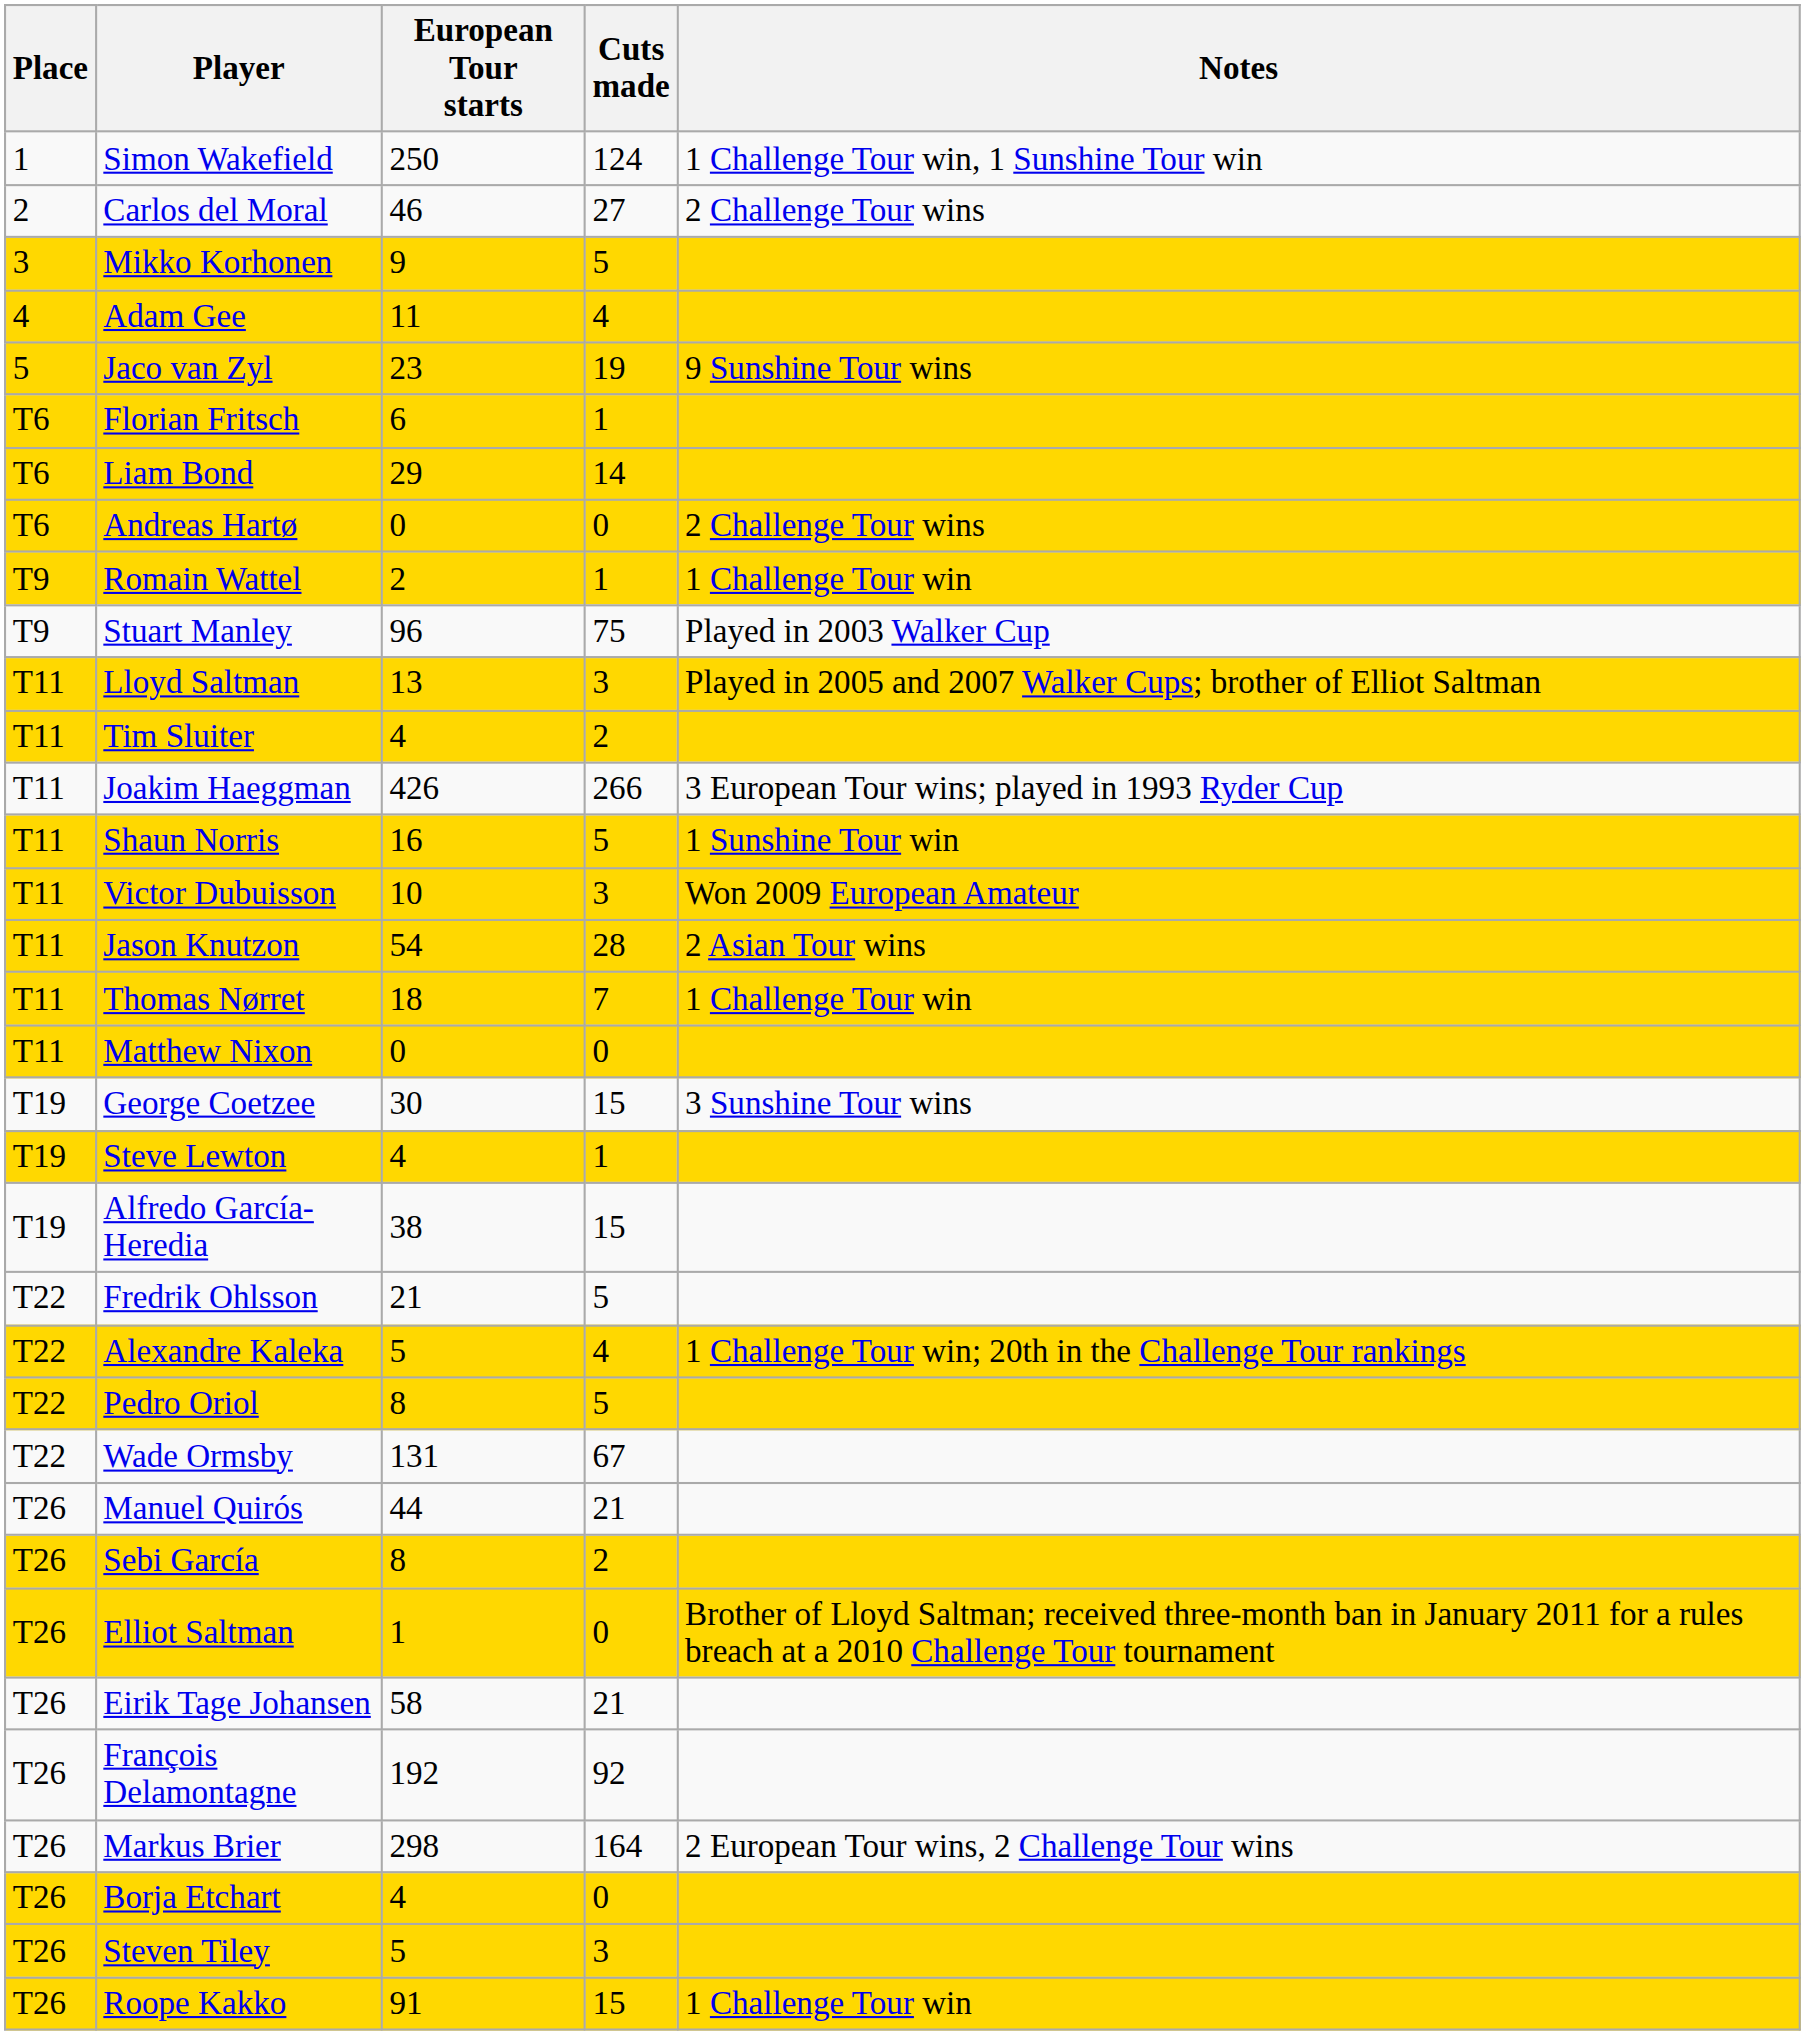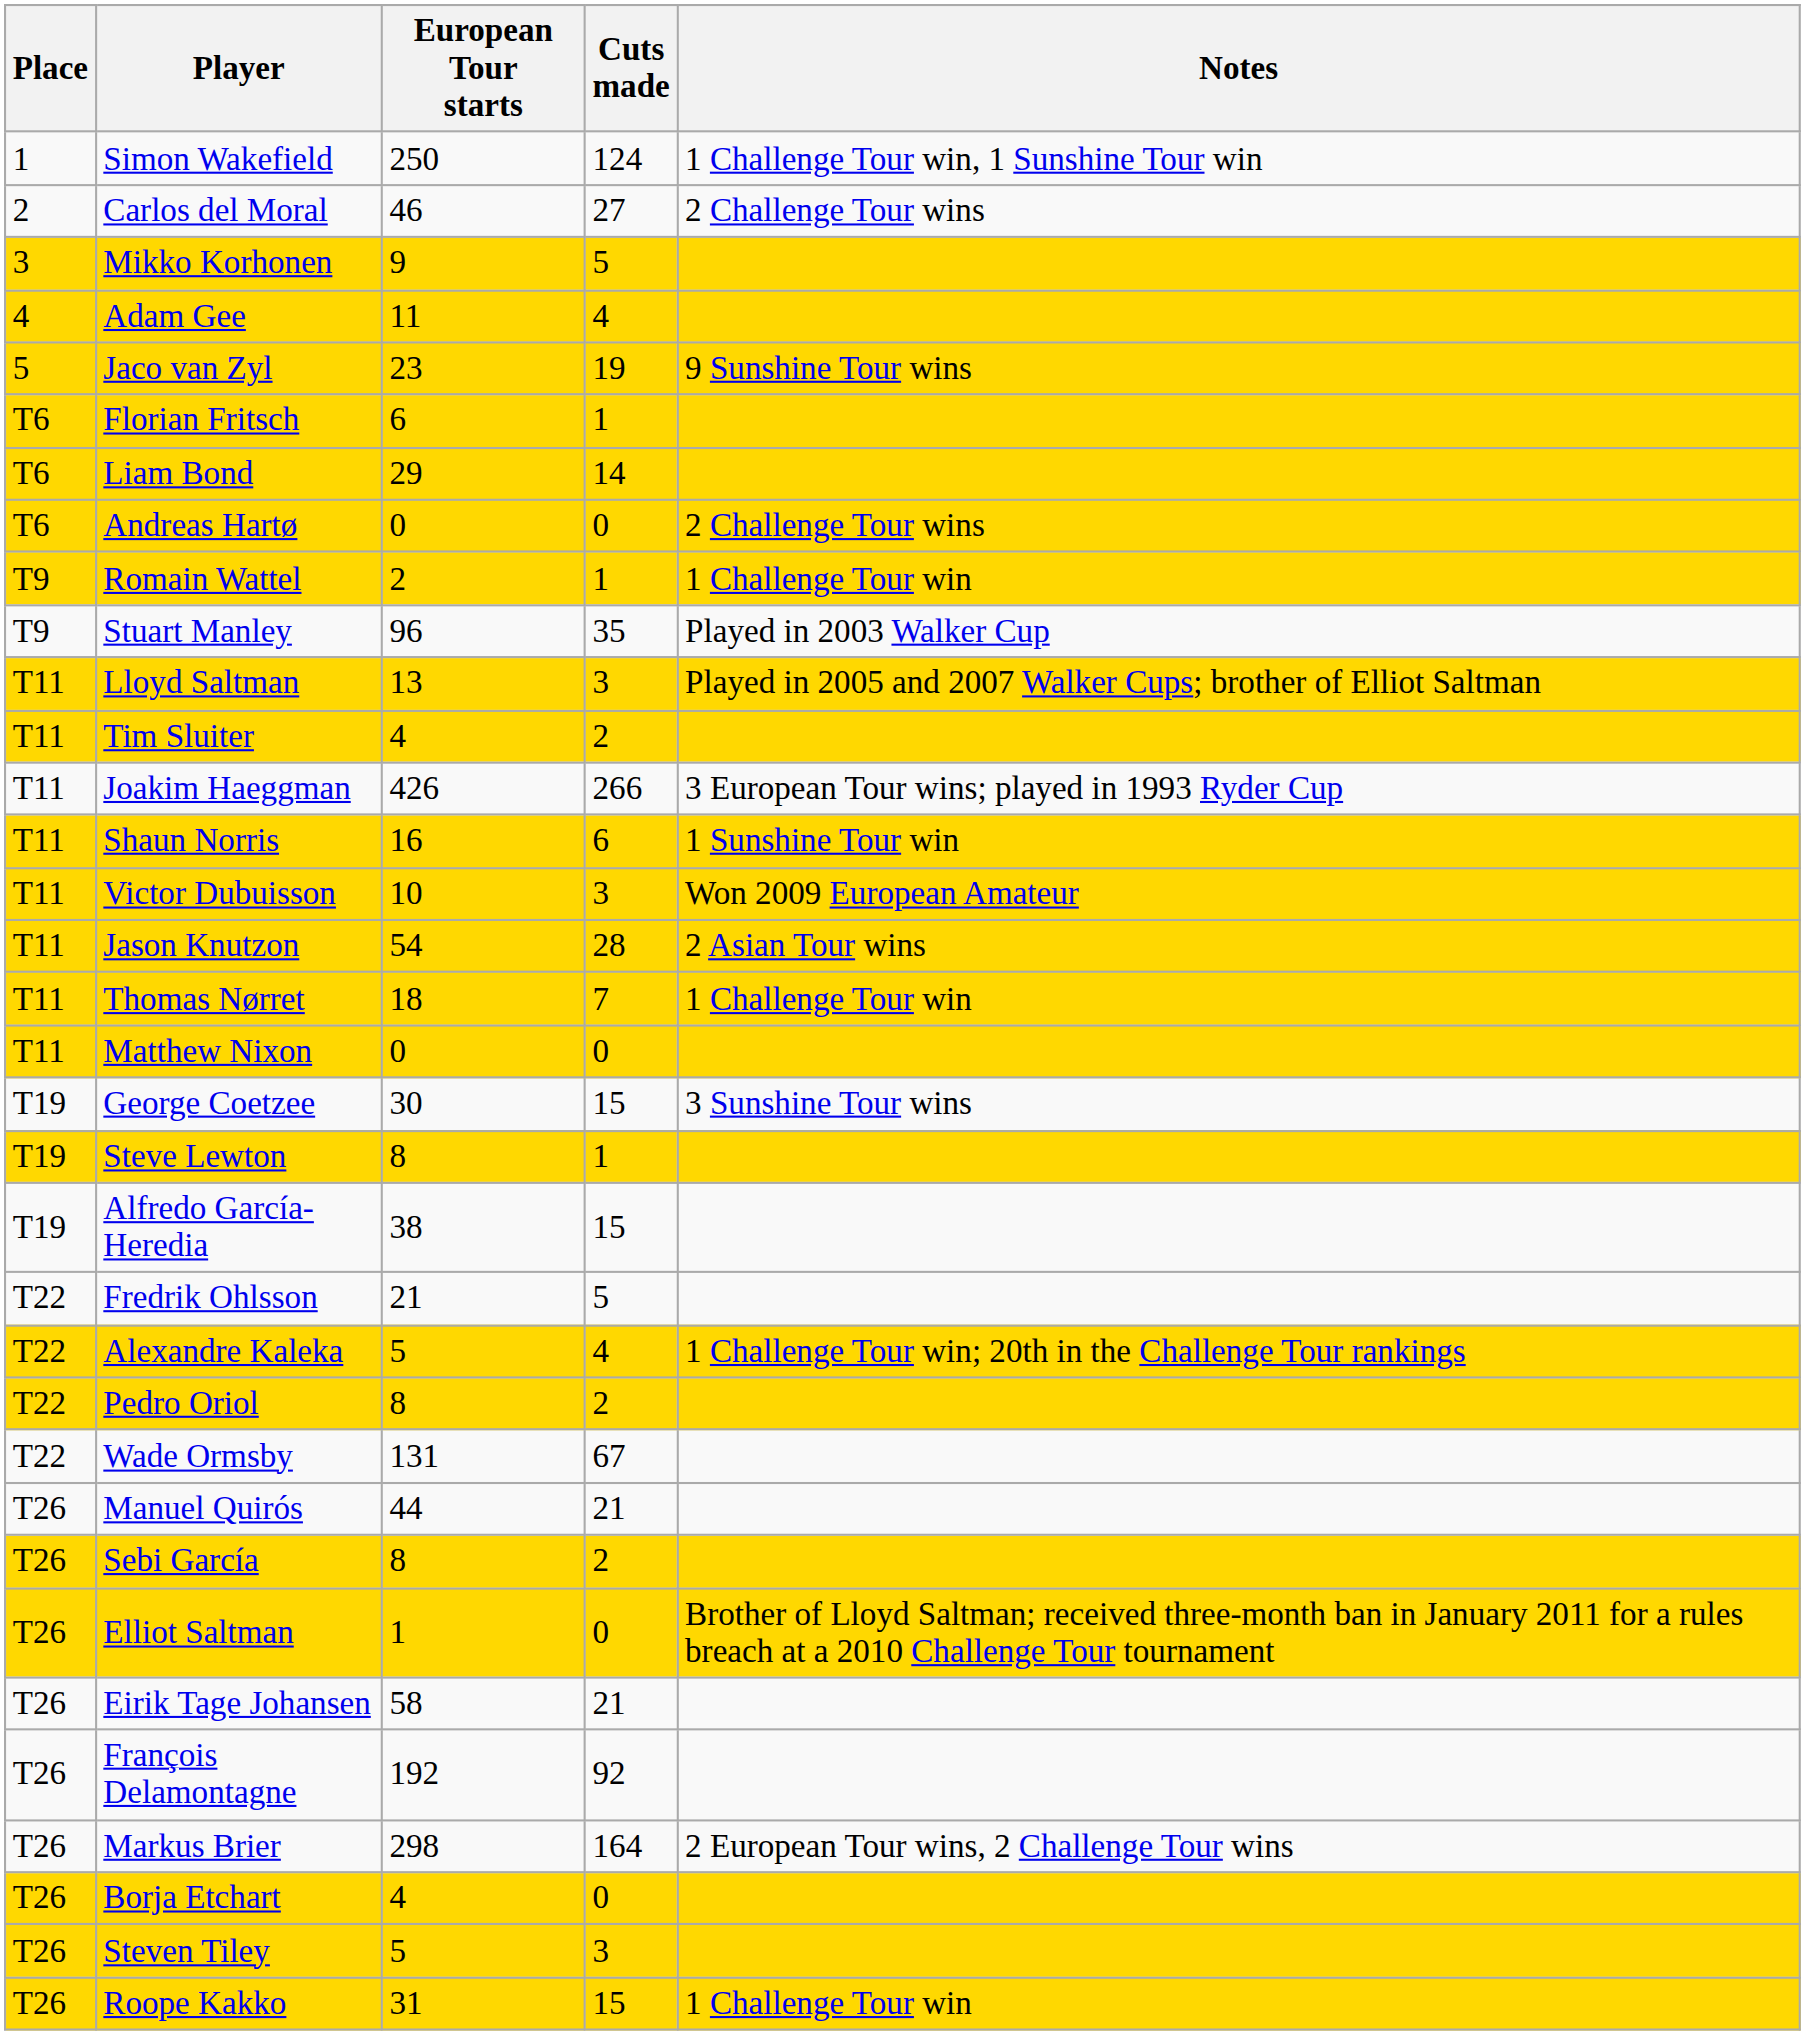 <table class="sortable wikitable">
 <tr>
 <th>Place</th>
 <th>Player</th>
 <th>European Tour<br>starts</th>
 <th>Cuts<br>made</th>
 <th>Notes</th>
 </tr>
 <tr>
 <td>1</td>
 <td> <a href='#'>Simon Wakefield</a></td>
 <td>250</td>
 <td>124</td>
 <td>1 <a href='#'>Challenge Tour</a> win, 1 <a href='#'>Sunshine Tour</a> win</td>
 </tr>
 <tr>
 <td>2</td>
 <td> <a href='#'>Carlos del Moral</a></td>
 <td>46</td>
 <td>27</td>
 <td>2 <a href='#'>Challenge Tour</a> wins</td>
 </tr>
 <tr style="background:#FFD800;">
 <td>3</td>
 <td> <a href='#'>Mikko Korhonen</a></td>
 <td>9</td>
 <td>5</td>
 <td></td>
 </tr>
 <tr style="background:#FFD800;">
 <td>4</td>
 <td> <a href='#'>Adam Gee</a></td>
 <td>11</td>
 <td>4</td>
 <td></td>
 </tr>
 <tr style="background:#FFD800;">
 <td>5</td>
 <td> <a href='#'>Jaco van Zyl</a></td>
 <td>23</td>
 <td>19</td>
 <td>9 <a href='#'>Sunshine Tour</a> wins</td>
 </tr>
 <tr style="background:#FFD800;">
 <td>T6</td>
 <td> <a href='#'>Florian Fritsch</a></td>
 <td>6</td>
 <td>1</td>
 <td></td>
 </tr>
 <tr style="background:#FFD800;">
 <td>T6</td>
 <td> <a href='#'>Liam Bond</a></td>
 <td>29</td>
 <td>14</td>
 <td></td>
 </tr>
 <tr style="background:#FFD800;">
 <td>T6</td>
 <td> <a href='#'>Andreas Hartø</a></td>
 <td>0</td>
 <td>0</td>
 <td>2 <a href='#'>Challenge Tour</a> wins</td>
 </tr>
 <tr style="background:#FFD800;">
 <td>T9</td>
 <td> <a href='#'>Romain Wattel</a></td>
 <td>2</td>
 <td>1</td>
 <td>1 <a href='#'>Challenge Tour</a> win</td>
 </tr>
 <tr>
 <td>T9</td>
 <td> <a href='#'>Stuart Manley</a></td>
 <td>96</td>
-<td>75</td>
+<td>35</td>
 <td>Played in 2003 <a href='#'>Walker Cup</a></td>
 </tr>
 <tr style="background:#FFD800;">
 <td>T11</td>
 <td> <a href='#'>Lloyd Saltman</a></td>
 <td>13</td>
 <td>3</td>
 <td>Played in 2005 and 2007 <a href='#'>Walker Cups</a>; brother of Elliot Saltman</td>
 </tr>
 <tr style="background:#FFD800;">
 <td>T11</td>
 <td> <a href='#'>Tim Sluiter</a></td>
 <td>4</td>
 <td>2</td>
 <td></td>
 </tr>
 <tr>
 <td>T11</td>
 <td> <a href='#'>Joakim Haeggman</a></td>
 <td>426</td>
 <td>266</td>
 <td>3 European Tour wins; played in 1993 <a href='#'>Ryder Cup</a></td>
 </tr>
 <tr style="background:#FFD800;">
 <td>T11</td>
 <td> <a href='#'>Shaun Norris</a></td>
 <td>16</td>
-<td>5</td>
+<td>6</td>
 <td>1 <a href='#'>Sunshine Tour</a> win</td>
 </tr>
 <tr style="background:#FFD800;">
 <td>T11</td>
 <td> <a href='#'>Victor Dubuisson</a></td>
 <td>10</td>
 <td>3</td>
 <td>Won 2009 <a href='#'>European Amateur</a></td>
 </tr>
 <tr style="background:#FFD800;">
 <td>T11</td>
 <td> <a href='#'>Jason Knutzon</a></td>
 <td>54</td>
 <td>28</td>
 <td>2 <a href='#'>Asian Tour</a> wins</td>
 </tr>
 <tr style="background:#FFD800;">
 <td>T11</td>
 <td> <a href='#'>Thomas Nørret</a></td>
 <td>18</td>
 <td>7</td>
 <td>1 <a href='#'>Challenge Tour</a> win</td>
 </tr>
 <tr style="background:#FFD800;">
 <td>T11</td>
 <td> <a href='#'>Matthew Nixon</a></td>
 <td>0</td>
 <td>0</td>
 <td></td>
 </tr>
 <tr>
 <td>T19</td>
 <td> <a href='#'>George Coetzee</a></td>
 <td>30</td>
 <td>15</td>
 <td>3 <a href='#'>Sunshine Tour</a> wins</td>
 </tr>
 <tr style="background:#FFD800;">
 <td>T19</td>
 <td> <a href='#'>Steve Lewton</a></td>
-<td>4</td>
+<td>8</td>
 <td>1</td>
 <td></td>
 </tr>
 <tr>
 <td>T19</td>
 <td> <a href='#'>Alfredo García-Heredia</a></td>
 <td>38</td>
 <td>15</td>
 <td></td>
 </tr>
 <tr>
 <td>T22</td>
 <td> <a href='#'>Fredrik Ohlsson</a></td>
 <td>21</td>
 <td>5</td>
 <td></td>
 </tr>
 <tr style="background:#FFD800;">
 <td>T22</td>
 <td> <a href='#'>Alexandre Kaleka</a></td>
 <td>5</td>
 <td>4</td>
 <td>1 <a href='#'>Challenge Tour</a> win; 20th in the <a href='#'>Challenge Tour rankings</a></td>
 </tr>
 <tr style="background:#FFD800;">
 <td>T22</td>
 <td> <a href='#'>Pedro Oriol</a></td>
 <td>8</td>
-<td>5</td>
+<td>2</td>
 <td></td>
 </tr>
 <tr>
 <td>T22</td>
 <td> <a href='#'>Wade Ormsby</a></td>
 <td>131</td>
 <td>67</td>
 <td></td>
 </tr>
 <tr>
 <td>T26</td>
 <td> <a href='#'>Manuel Quirós</a></td>
 <td>44</td>
 <td>21</td>
 <td></td>
 </tr>
 <tr style="background:#FFD800;">
 <td>T26</td>
 <td> <a href='#'>Sebi García</a></td>
 <td>8</td>
 <td>2</td>
 <td></td>
 </tr>
 <tr style="background:#FFD800;">
 <td>T26</td>
 <td> <a href='#'>Elliot Saltman</a></td>
 <td>1</td>
 <td>0</td>
 <td>Brother of Lloyd Saltman; received three-month ban in January 2011 for a rules breach at a 2010 <a href='#'>Challenge Tour</a> tournament</td>
 </tr>
 <tr>
 <td>T26</td>
 <td> <a href='#'>Eirik Tage Johansen</a></td>
 <td>58</td>
 <td>21</td>
 <td></td>
 </tr>
 <tr>
 <td>T26</td>
 <td> <a href='#'>François Delamontagne</a></td>
 <td>192</td>
 <td>92</td>
 <td></td>
 </tr>
 <tr>
 <td>T26</td>
 <td> <a href='#'>Markus Brier</a></td>
 <td>298</td>
 <td>164</td>
 <td>2 European Tour wins, 2 <a href='#'>Challenge Tour</a> wins</td>
 </tr>
 <tr style="background:#FFD800;">
 <td>T26</td>
 <td> <a href='#'>Borja Etchart</a></td>
 <td>4</td>
 <td>0</td>
 <td></td>
 </tr>
 <tr style="background:#FFD800;">
 <td>T26</td>
 <td> <a href='#'>Steven Tiley</a></td>
 <td>5</td>
 <td>3</td>
 <td></td>
 </tr>
 <tr style="background:#FFD800;">
 <td>T26</td>
 <td> <a href='#'>Roope Kakko</a></td>
-<td>91</td>
+<td>31</td>
 <td>15</td>
 <td>1 <a href='#'>Challenge Tour</a> win</td>
 </tr>
 </table>
